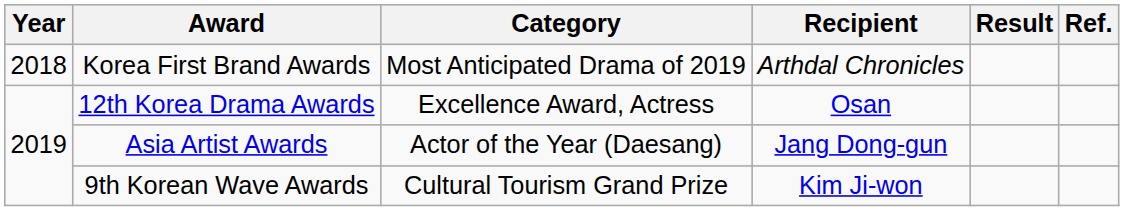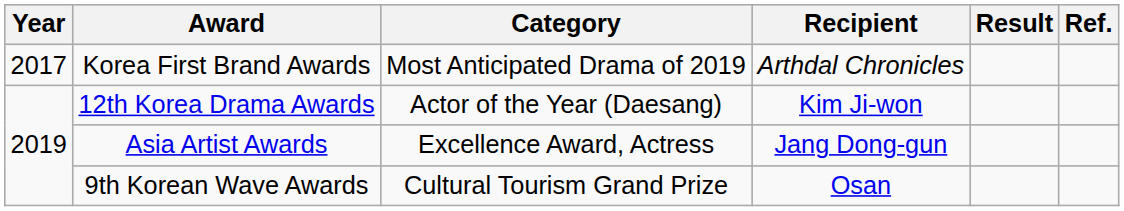 <table class="wikitable" style="text-align:center">
 <tr>
 <th>Year</th>
 <th>Award</th>
 <th>Category</th>
 <th>Recipient</th>
 <th>Result</th>
 <th>Ref.</th>
 </tr>
 <tr>
-<td>2018</td>
+<td>2017</td>
 <td>Korea First Brand Awards</td>
 <td>Most Anticipated Drama of 2019</td>
 <td><em>Arthdal Chronicles</em></td>
 <td></td>
 <td></td>
 </tr>
 <tr>
 <td rowspan="3">2019</td>
 <td><a href='#'>12th Korea Drama Awards</a></td>
-<td>Excellence Award, Actress</td>
-<td><a href='#'>Osan</a></td>
+<td>Actor of the Year (Daesang)</td>
+<td><a href='#'>Kim Ji-won</a></td>
 <td></td>
 <td></td>
 </tr>
 <tr>
 <td><a href='#'>Asia Artist Awards</a></td>
-<td>Actor of the Year (Daesang)</td>
+<td>Excellence Award, Actress</td>
 <td><a href='#'>Jang Dong-gun</a></td>
 <td></td>
 <td></td>
 </tr>
 <tr>
 <td>9th Korean Wave Awards</td>
 <td>Cultural Tourism Grand Prize</td>
-<td><a href='#'>Kim Ji-won</a></td>
+<td><a href='#'>Osan</a></td>
 <td></td>
 <td></td>
 </tr>
 </table>
